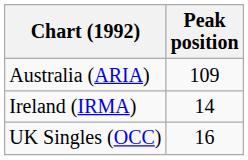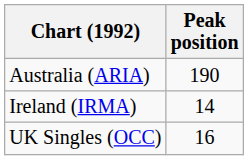 <table class="wikitable sortable">
 <tr>
 <th>Chart (1992)</th>
 <th>Peak<br>position</th>
 </tr>
 <tr>
 <td>Australia (<a href='#'>ARIA</a>)</td>
-<td align="center">109</td>
+<td align="center">190</td>
 </tr>
 <tr>
 <td>Ireland (<a href='#'>IRMA</a>)</td>
 <td align="center">14</td>
 </tr>
 <tr>
 <td>UK Singles (<a href='#'>OCC</a>)</td>
 <td align="center">16</td>
 </tr>
 </table>
